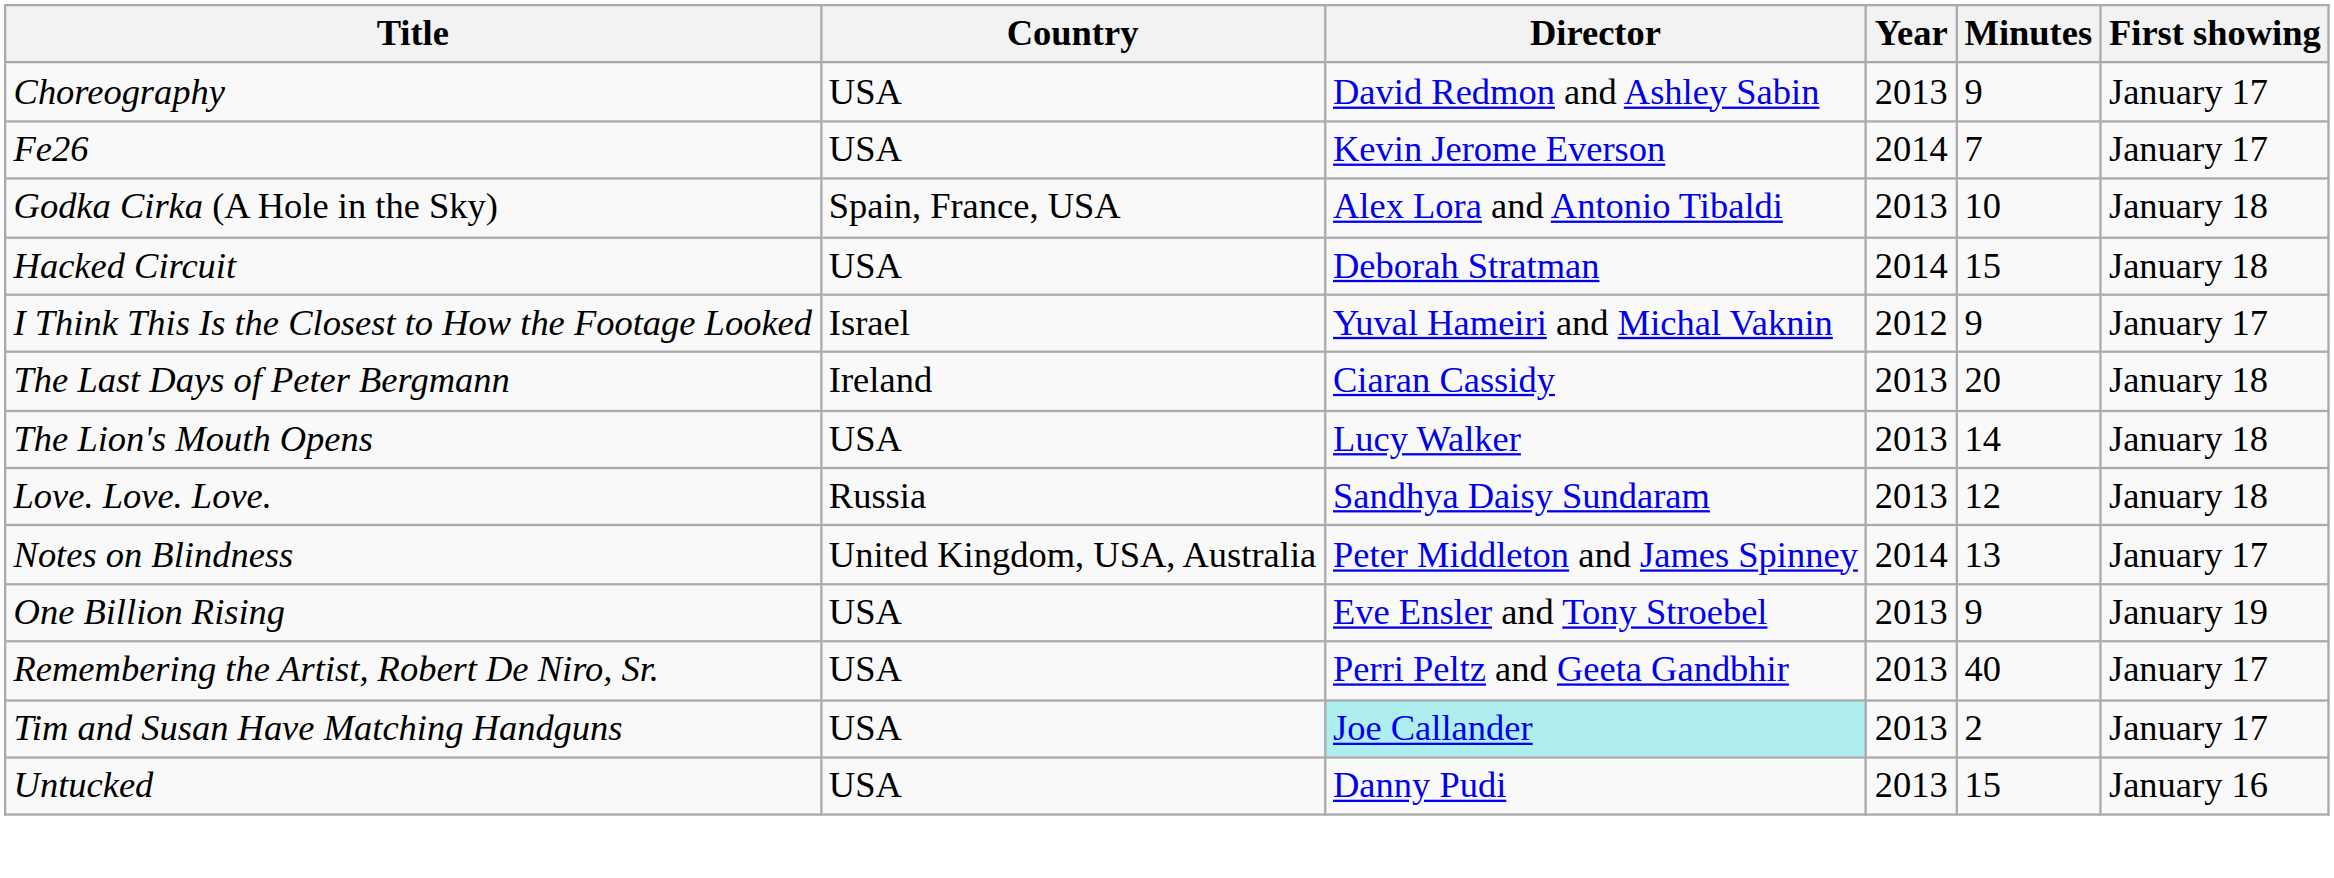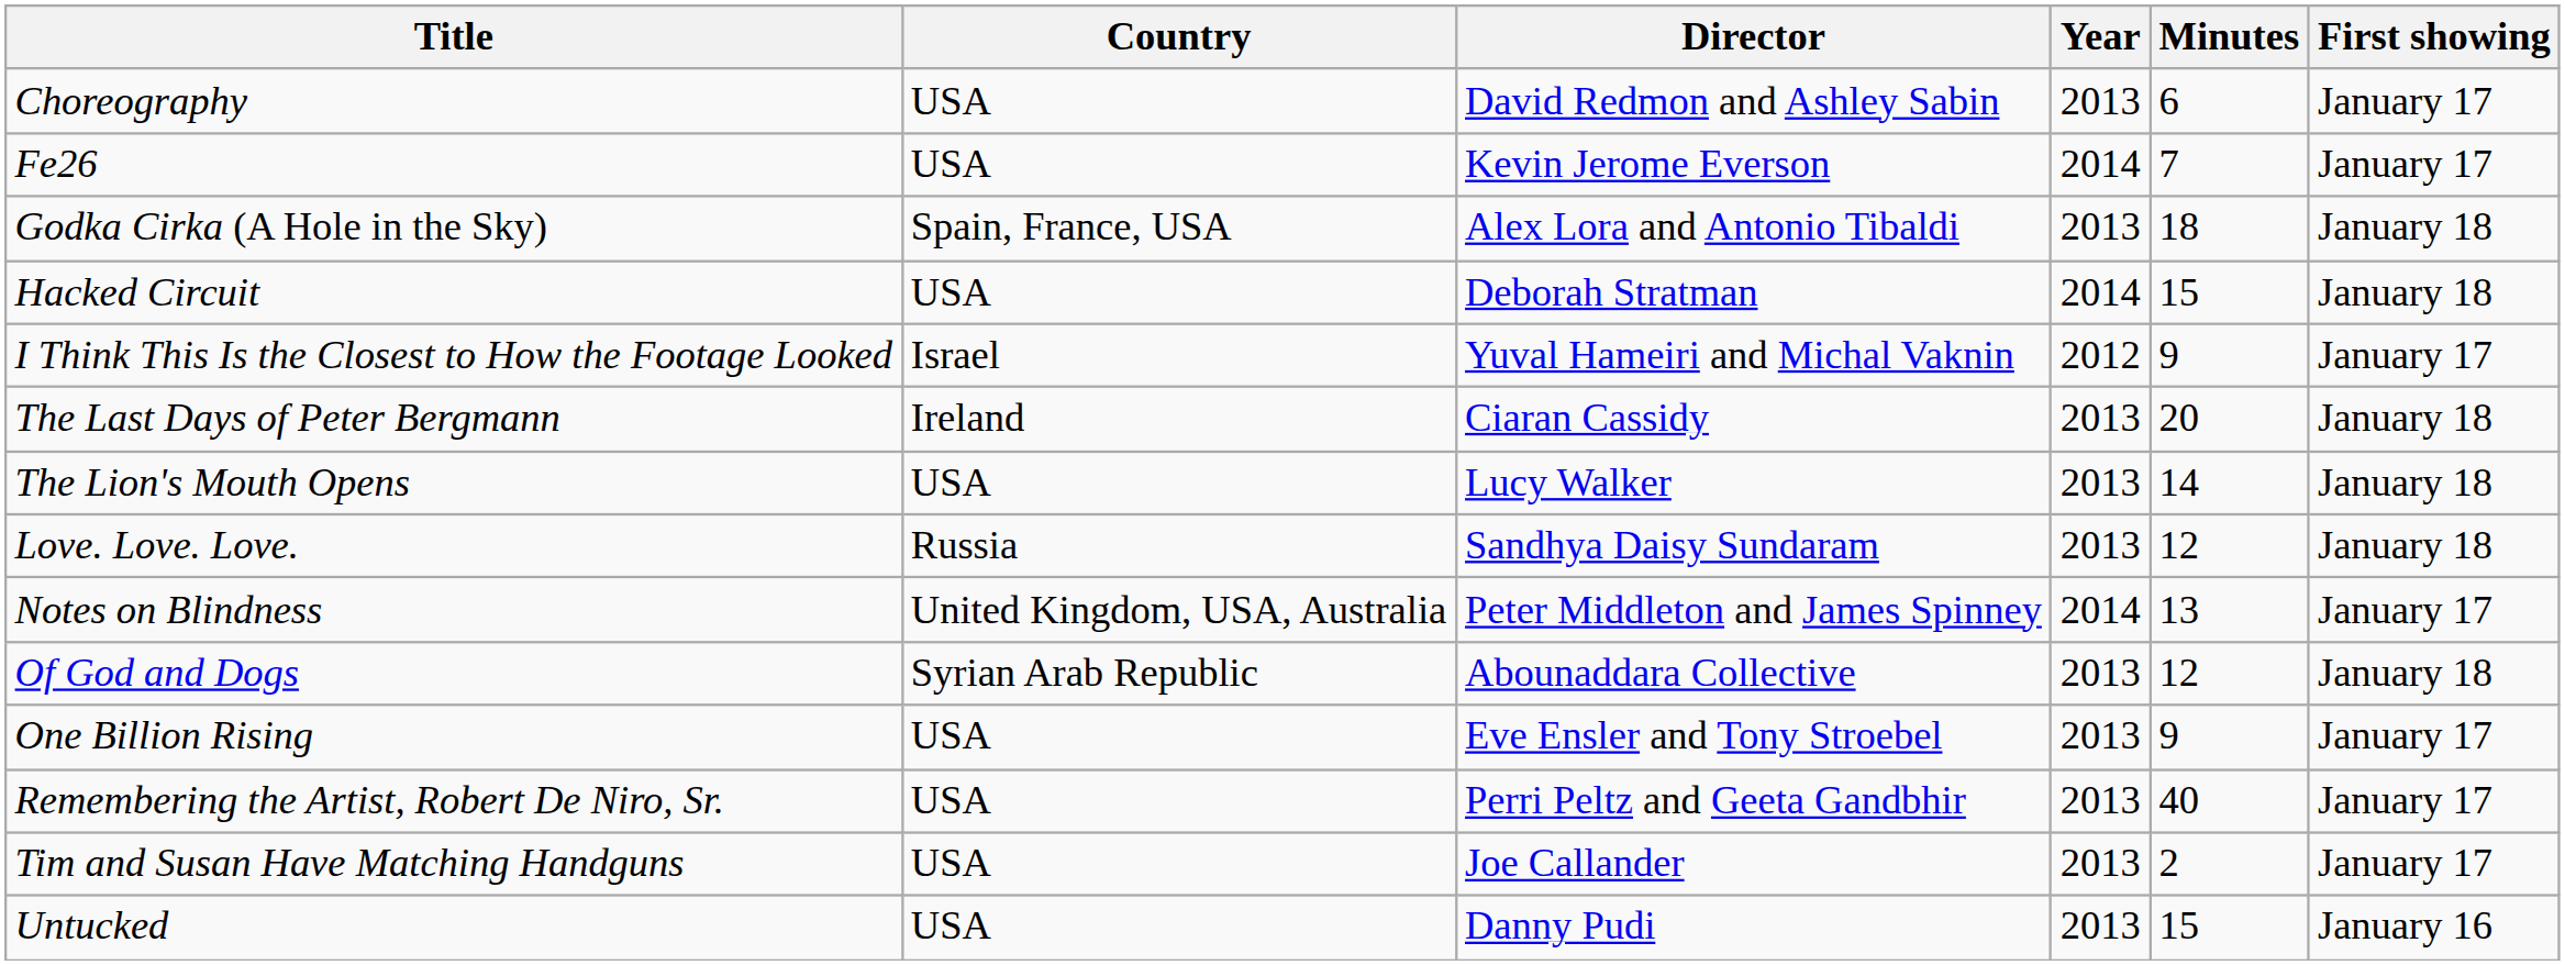 <table class="wikitable sortable">
 <tr>
 <th>Title</th>
 <th>Country</th>
 <th>Director</th>
 <th>Year</th>
 <th>Minutes</th>
 <th>First showing</th>
 </tr>
 <tr>
 <td><em>Choreography</em></td>
 <td>USA</td>
 <td><a href='#'>David Redmon</a> and <a href='#'>Ashley Sabin</a></td>
 <td>2013</td>
-<td>9</td>
+<td>6</td>
 <td>January 17</td>
 </tr>
 <tr>
 <td><em>Fe26</em></td>
 <td>USA</td>
 <td><a href='#'>Kevin Jerome Everson</a></td>
 <td>2014</td>
 <td>7</td>
 <td>January 17</td>
 </tr>
 <tr>
 <td><em>Godka Cirka</em> (A Hole in the Sky)</td>
 <td>Spain, France, USA</td>
 <td><a href='#'>Alex Lora</a> and <a href='#'>Antonio Tibaldi</a></td>
 <td>2013</td>
-<td>10</td>
+<td>18</td>
 <td>January 18</td>
 </tr>
 <tr>
 <td><em>Hacked Circuit</em></td>
 <td>USA</td>
 <td><a href='#'>Deborah Stratman</a></td>
 <td>2014</td>
 <td>15</td>
 <td>January 18</td>
 </tr>
 <tr>
 <td><em>I Think This Is the Closest to How the Footage Looked</em></td>
 <td>Israel</td>
 <td><a href='#'>Yuval Hameiri</a> and <a href='#'>Michal Vaknin</a></td>
 <td>2012</td>
 <td>9</td>
 <td>January 17</td>
 </tr>
 <tr>
 <td><em>The Last Days of Peter Bergmann</em></td>
 <td>Ireland</td>
 <td><a href='#'>Ciaran Cassidy</a></td>
 <td>2013</td>
 <td>20</td>
 <td>January 18</td>
 </tr>
 <tr>
 <td><em>The Lion's Mouth Opens</em></td>
 <td>USA</td>
 <td><a href='#'>Lucy Walker</a></td>
 <td>2013</td>
 <td>14</td>
 <td>January 18</td>
 </tr>
 <tr>
 <td><em>Love. Love. Love.</em></td>
 <td>Russia</td>
 <td><a href='#'>Sandhya Daisy Sundaram</a></td>
 <td>2013</td>
 <td>12</td>
 <td>January 18</td>
 </tr>
 <tr>
 <td><em>Notes on Blindness</em></td>
 <td>United Kingdom, USA, Australia</td>
 <td><a href='#'>Peter Middleton</a> and <a href='#'>James Spinney</a></td>
 <td>2014</td>
 <td>13</td>
 <td>January 17</td>
 </tr>
 <tr>
+<td><em><a href='#'>Of God and Dogs</a></em></td>
+<td>Syrian Arab Republic</td>
+<td><a href='#'>Abounaddara Collective</a></td>
+<td>2013</td>
+<td>12</td>
+<td>January 18</td>
+</tr>
+<tr>
 <td><em>One Billion Rising</em></td>
 <td>USA</td>
 <td><a href='#'>Eve Ensler</a> and <a href='#'>Tony Stroebel</a></td>
 <td>2013</td>
 <td>9</td>
-<td>January 19</td>
+<td>January 17</td>
 </tr>
 <tr>
 <td><em>Remembering the Artist, Robert De Niro, Sr.</em></td>
 <td>USA</td>
 <td><a href='#'>Perri Peltz</a> and <a href='#'>Geeta Gandbhir</a></td>
 <td>2013</td>
 <td>40</td>
 <td>January 17</td>
 </tr>
 <tr>
 <td><em>Tim and Susan Have Matching Handguns</em></td>
 <td>USA</td>
-<td style="background: paleturquoise;"><a href='#'>Joe Callander</a></td>
+<td><a href='#'>Joe Callander</a></td>
 <td>2013</td>
 <td>2</td>
 <td>January 17</td>
 </tr>
 <tr>
 <td><em>Untucked</em></td>
 <td>USA</td>
 <td><a href='#'>Danny Pudi</a></td>
 <td>2013</td>
 <td>15</td>
 <td>January 16</td>
 </tr>
 </table>
